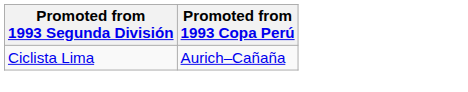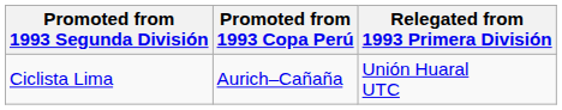 <table class="wikitable">
 <tr>
 <th>Promoted from<br><a href='#'>1993 Segunda División</a></th>
 <th>Promoted from<br><a href='#'>1993 Copa Perú</a></th>
+<th>Relegated from<br><a href='#'>1993 Primera División</a></th>
 </tr>
 <tr>
 <td> <a href='#'>Ciclista Lima</a> </td>
 <td> <a href='#'>Aurich–Cañaña</a> </td>
+<td> <a href='#'>Unión Huaral</a> <br> <a href='#'>UTC</a> </td>
 </tr>
 </table>
